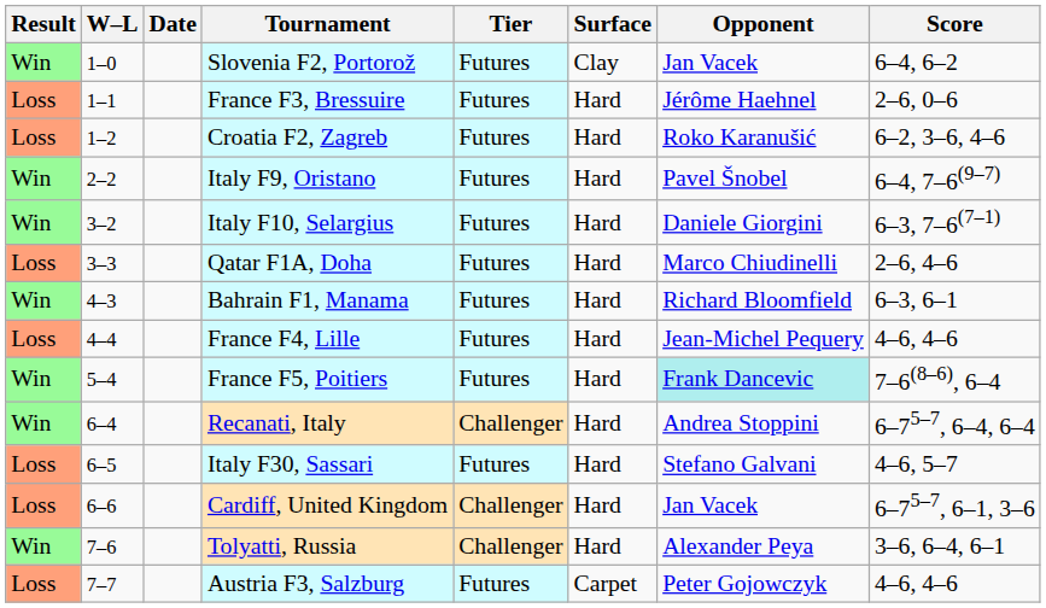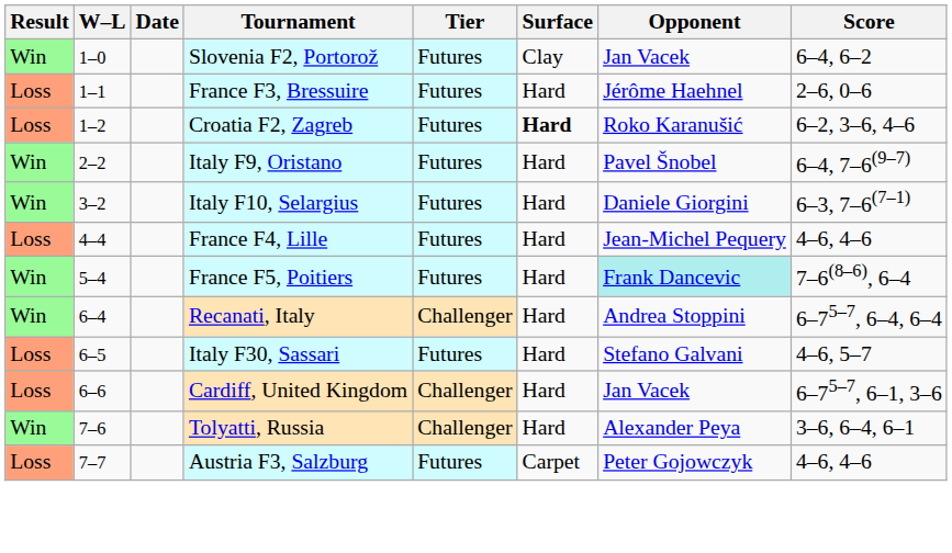 <table class="sortable wikitable">
 <tr>
 <th>Result</th>
 <th class="unsortable">W–L</th>
 <th>Date</th>
 <th>Tournament</th>
 <th>Tier</th>
 <th>Surface</th>
 <th>Opponent</th>
 <th class="unsortable">Score</th>
 </tr>
 <tr>
 <td style="background:#98fb98;">Win</td>
 <td><small>1–0</small></td>
 <td></td>
 <td style="background:#cffcff;">Slovenia F2, <a href='#'>Portorož</a></td>
 <td style="background:#cffcff;">Futures</td>
 <td>Clay</td>
 <td> <a href='#'>Jan Vacek</a></td>
 <td>6–4, 6–2</td>
 </tr>
 <tr>
 <td style="background:#ffa07a;">Loss</td>
 <td><small>1–1</small></td>
 <td></td>
 <td style="background:#cffcff;">France F3, <a href='#'>Bressuire</a></td>
 <td style="background:#cffcff;">Futures</td>
 <td>Hard</td>
 <td> <a href='#'>Jérôme Haehnel</a></td>
 <td>2–6, 0–6</td>
 </tr>
 <tr>
 <td style="background:#ffa07a;">Loss</td>
 <td><small>1–2</small></td>
 <td></td>
 <td style="background:#cffcff;">Croatia F2, <a href='#'>Zagreb</a></td>
 <td style="background:#cffcff;">Futures</td>
-<td>Hard</td>
+<td><strong>Hard</strong></td>
 <td> <a href='#'>Roko Karanušić</a></td>
 <td>6–2, 3–6, 4–6</td>
 </tr>
 <tr>
 <td style="background:#98fb98;">Win</td>
 <td><small>2–2</small></td>
 <td></td>
 <td style="background:#cffcff;">Italy F9, <a href='#'>Oristano</a></td>
 <td style="background:#cffcff;">Futures</td>
 <td>Hard</td>
 <td> <a href='#'>Pavel Šnobel</a></td>
 <td>6–4, 7–6<sup>(9–7)</sup></td>
 </tr>
 <tr>
 <td style="background:#98fb98;">Win</td>
 <td><small>3–2</small></td>
 <td></td>
 <td style="background:#cffcff;">Italy F10, <a href='#'>Selargius</a></td>
 <td style="background:#cffcff;">Futures</td>
 <td>Hard</td>
 <td> <a href='#'>Daniele Giorgini</a></td>
 <td>6–3, 7–6<sup>(7–1)</sup></td>
-</tr>
-<tr>
-<td style="background:#ffa07a;">Loss</td>
-<td><small>3–3</small></td>
-<td></td>
-<td style="background:#cffcff;">Qatar F1A, <a href='#'>Doha</a></td>
-<td style="background:#cffcff;">Futures</td>
-<td>Hard</td>
-<td> <a href='#'>Marco Chiudinelli</a></td>
-<td>2–6, 4–6</td>
-</tr>
-<tr>
-<td style="background:#98fb98;">Win</td>
-<td><small>4–3</small></td>
-<td></td>
-<td style="background:#cffcff;">Bahrain F1, <a href='#'>Manama</a></td>
-<td style="background:#cffcff;">Futures</td>
-<td>Hard</td>
-<td> <a href='#'>Richard Bloomfield</a></td>
-<td>6–3, 6–1</td>
 </tr>
 <tr>
 <td style="background:#ffa07a;">Loss</td>
 <td><small>4–4</small></td>
 <td></td>
 <td style="background:#cffcff;">France F4, <a href='#'>Lille</a></td>
 <td style="background:#cffcff;">Futures</td>
 <td>Hard</td>
 <td> <a href='#'>Jean-Michel Pequery</a></td>
 <td>4–6, 4–6</td>
 </tr>
 <tr>
 <td style="background:#98fb98;">Win</td>
 <td><small>5–4</small></td>
 <td></td>
 <td style="background:#cffcff;">France F5, <a href='#'>Poitiers</a></td>
 <td style="background:#cffcff;">Futures</td>
 <td>Hard</td>
 <td style="background: paleturquoise;"> <a href='#'>Frank Dancevic</a></td>
 <td>7–6<sup>(8–6)</sup>, 6–4</td>
 </tr>
 <tr>
 <td style="background:#98fb98;">Win</td>
 <td><small>6–4</small></td>
 <td></td>
 <td style="background:moccasin;"><a href='#'>Recanati</a>, Italy</td>
 <td style="background:moccasin;">Challenger</td>
 <td>Hard</td>
 <td> <a href='#'>Andrea Stoppini</a></td>
 <td>6–7<sup>5–7</sup>, 6–4, 6–4</td>
 </tr>
 <tr>
 <td style="background:#ffa07a;">Loss</td>
 <td><small>6–5</small></td>
 <td></td>
 <td style="background:#cffcff;">Italy F30, <a href='#'>Sassari</a></td>
 <td style="background:#cffcff;">Futures</td>
 <td>Hard</td>
 <td> <a href='#'>Stefano Galvani</a></td>
 <td>4–6, 5–7</td>
 </tr>
 <tr>
 <td style="background:#ffa07a;">Loss</td>
 <td><small>6–6</small></td>
 <td></td>
 <td style="background:moccasin;"><a href='#'>Cardiff</a>, United Kingdom</td>
 <td style="background:moccasin;">Challenger</td>
 <td>Hard</td>
 <td> <a href='#'>Jan Vacek</a></td>
 <td>6–7<sup>5–7</sup>, 6–1, 3–6</td>
 </tr>
 <tr>
 <td style="background:#98fb98;">Win</td>
 <td><small>7–6</small></td>
 <td></td>
 <td style="background:moccasin;"><a href='#'>Tolyatti</a>, Russia</td>
 <td style="background:moccasin;">Challenger</td>
 <td>Hard</td>
 <td> <a href='#'>Alexander Peya</a></td>
 <td>3–6, 6–4, 6–1</td>
 </tr>
 <tr>
 <td style="background:#ffa07a;">Loss</td>
 <td><small>7–7</small></td>
 <td></td>
 <td style="background:#cffcff;">Austria F3, <a href='#'>Salzburg</a></td>
 <td style="background:#cffcff;">Futures</td>
 <td>Carpet</td>
 <td> <a href='#'>Peter Gojowczyk</a></td>
 <td>4–6, 4–6</td>
 </tr>
 </table>
